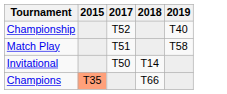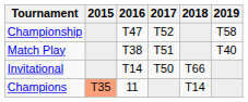 <table class="wikitable" style="text-align:center;">
 <tr>
 <th>Tournament</th>
 <th>2015</th>
+<th>2016</th>
 <th>2017</th>
 <th>2018</th>
 <th>2019</th>
 </tr>
 <tr>
 <td align="left"><a href='#'>Championship</a></td>
 <td style="background:#eeeeee;"></td>
+<td>T47</td>
 <td>T52</td>
+<td style="background:#eeeeee;"></td>
+<td>T58</td>
+</tr>
+<tr>
+<td align="left"><a href='#'>Match Play</a></td>
+<td style="background:#eeeeee;"></td>
+<td>T38</td>
+<td>T51</td>
 <td style="background:#eeeeee;"></td>
 <td>T40</td>
 </tr>
 <tr>
-<td align="left"><a href='#'>Match Play</a></td>
-<td style="background:#eeeeee;"></td>
-<td>T51</td>
-<td style="background:#eeeeee;"></td>
-<td>T58</td>
-</tr>
-<tr>
 <td align="left"><a href='#'>Invitational</a></td>
 <td style="background:#eeeeee;"></td>
+<td>T14</td>
 <td>T50</td>
-<td>T14</td>
+<td>T66</td>
 <td style="background:#eeeeee;"></td>
 </tr>
 <tr>
 <td align="left"><a href='#'>Champions</a></td>
 <td style="background: lightsalmon;">T35</td>
+<td>11</td>
 <td style="background:#eeeeee;"></td>
-<td>T66</td>
+<td>T14</td>
 <td style="background:#eeeeee;"></td>
 </tr>
 </table>
